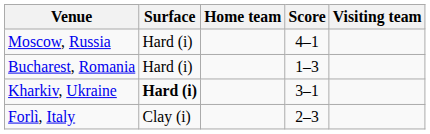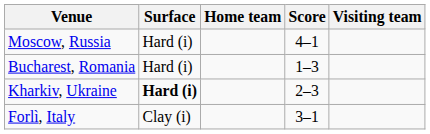 <table class=wikitable style="border:1px solid #AAAAAA;">
 <tr>
 <th>Venue</th>
 <th>Surface</th>
 <th>Home team</th>
 <th>Score</th>
 <th>Visiting team</th>
 </tr>
 <tr>
 <td><a href='#'>Moscow</a>, <a href='#'>Russia</a></td>
 <td>Hard (i)</td>
 <td><strong></strong></td>
 <td align=center>4–1</td>
 <td></td>
 </tr>
 <tr>
 <td><a href='#'>Bucharest</a>, <a href='#'>Romania</a></td>
 <td>Hard (i)</td>
 <td></td>
 <td align=center>1–3</td>
 <td><strong></strong></td>
 </tr>
 <tr>
 <td><a href='#'>Kharkiv</a>, <a href='#'>Ukraine</a></td>
 <td><strong>Hard (i)</strong></td>
 <td><strong></strong></td>
-<td align=center>3–1</td>
+<td align=center>2–3</td>
 <td></td>
 </tr>
 <tr>
 <td><a href='#'>Forlì</a>, <a href='#'>Italy</a></td>
 <td>Clay (i)</td>
 <td></td>
-<td align=center>2–3</td>
+<td align=center>3–1</td>
 <td><strong></strong></td>
 </tr>
 </table>
